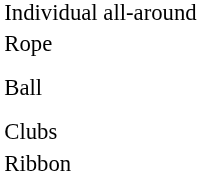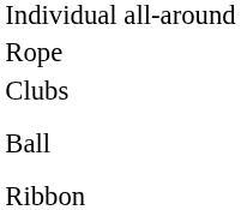 <table>
 <tr>
 <td>Individual all-around</td>
 <td></td>
 <td></td>
 <td></td>
 </tr>
 <tr>
 <td>Rope</td>
 <td></td>
 <td></td>
 <td></td>
 </tr>
 <tr>
+<td>Clubs</td>
+<td></td>
+<td></td>
+<td></td>
+</tr>
+<tr>
 <td>Ball</td>
 <td></td>
 <td><br><br></td>
-<td></td>
-</tr>
-<tr>
-<td>Clubs</td>
-<td></td>
-<td></td>
 <td></td>
 </tr>
 <tr>
 <td>Ribbon</td>
 <td></td>
 <td><br></td>
 <td></td>
 </tr>
 </table>
